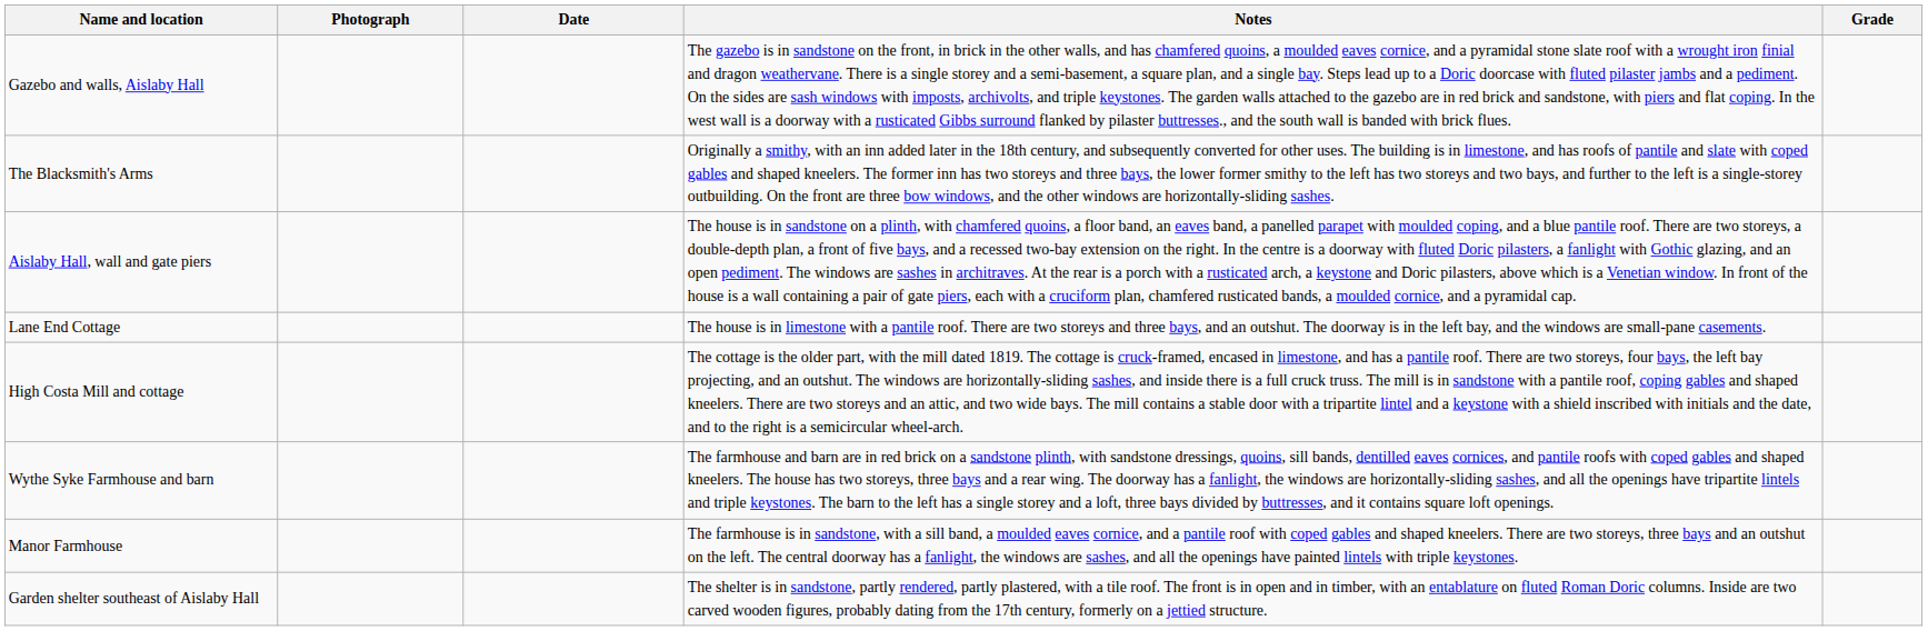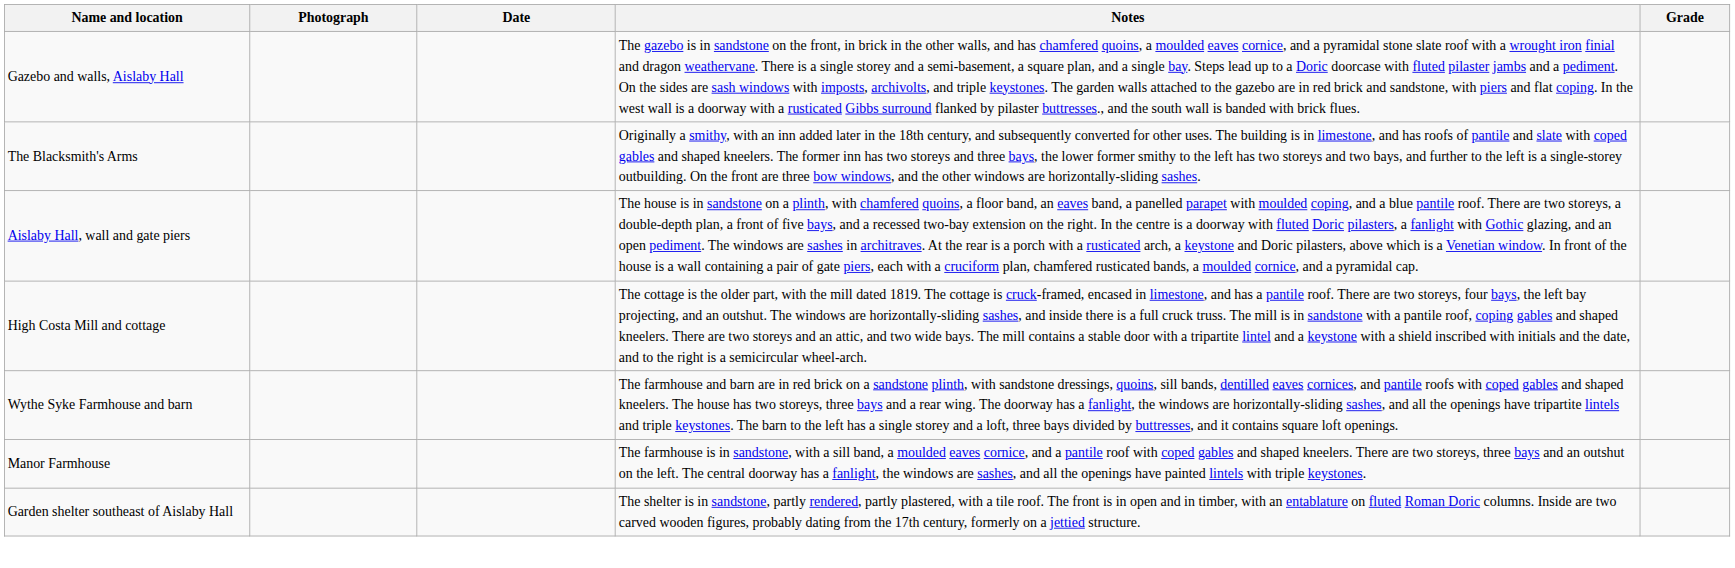 <table class="wikitable sortable plainrowheaders" style="width:100%; border:0px; text-align:left; line-height:150%">
 <tr>
 <th scope="col"  style="width:150px">Name and location</th>
 <th scope="col"  style="width:100px" class="unsortable">Photograph</th>
 <th scope="col"  style="width:120px">Date</th>
 <th scope="col"  style="width:650px" class="unsortable">Notes</th>
 <th scope="col"  style="width:50px">Grade</th>
 </tr>
 <tr>
 <td>Gazebo and walls, <a href='#'>Aislaby Hall</a><br><small></small></td>
 <td></td>
 <td align="center"></td>
 <td>The <a href='#'>gazebo</a> is in <a href='#'>sandstone</a> on the front, in brick in the other walls, and has <a href='#'>chamfered</a> <a href='#'>quoins</a>, a <a href='#'>moulded</a> <a href='#'>eaves</a> <a href='#'>cornice</a>, and a pyramidal stone slate roof with a <a href='#'>wrought iron</a> <a href='#'>finial</a> and dragon <a href='#'>weathervane</a>.  There is a single storey and a semi-basement, a square plan, and a single <a href='#'>bay</a>.  Steps lead up to a <a href='#'>Doric</a> doorcase with <a href='#'>fluted</a> <a href='#'>pilaster</a> <a href='#'>jambs</a> and a <a href='#'>pediment</a>.  On the sides are <a href='#'>sash windows</a> with <a href='#'>imposts</a>, <a href='#'>archivolts</a>, and triple <a href='#'>keystones</a>.  The garden walls attached to the gazebo are in red brick and sandstone, with <a href='#'>piers</a> and flat <a href='#'>coping</a>.  In the west wall is a doorway with a <a href='#'>rusticated</a> <a href='#'>Gibbs surround</a> flanked by pilaster <a href='#'>buttresses</a>., and the south wall is banded with brick flues.</td>
 <td align="center" ></td>
 </tr>
 <tr>
 <td>The Blacksmith's Arms<br><small></small></td>
 <td></td>
 <td align="center"></td>
 <td>Originally a <a href='#'>smithy</a>, with an inn added later in the 18th century, and subsequently converted for other uses.  The building is in <a href='#'>limestone</a>, and has roofs of <a href='#'>pantile</a> and <a href='#'>slate</a> with <a href='#'>coped</a> <a href='#'>gables</a> and shaped kneelers.  The former inn has two storeys and three <a href='#'>bays</a>, the lower former smithy to the left has two storeys and two bays, and further to the left is a single-storey outbuilding.  On the front are three <a href='#'>bow windows</a>, and the other windows are horizontally-sliding <a href='#'>sashes</a>.</td>
 <td align="center" ></td>
 </tr>
 <tr>
 <td><a href='#'>Aislaby Hall</a>, wall and gate piers<br><small></small></td>
 <td></td>
 <td align="center"></td>
 <td>The house is in <a href='#'>sandstone</a> on a <a href='#'>plinth</a>, with <a href='#'>chamfered</a> <a href='#'>quoins</a>, a floor band, an <a href='#'>eaves</a> band, a panelled <a href='#'>parapet</a> with <a href='#'>moulded</a> <a href='#'>coping</a>, and a blue <a href='#'>pantile</a> roof.  There are two storeys, a double-depth plan, a front of five <a href='#'>bays</a>, and a recessed two-bay extension on the right.  In the centre is a doorway with <a href='#'>fluted</a> <a href='#'>Doric</a> <a href='#'>pilasters</a>, a <a href='#'>fanlight</a> with <a href='#'>Gothic</a> glazing, and an open <a href='#'>pediment</a>.  The windows are <a href='#'>sashes</a> in <a href='#'>architraves</a>.  At the rear is a porch with a <a href='#'>rusticated</a> arch, a <a href='#'>keystone</a> and Doric pilasters, above which is a <a href='#'>Venetian window</a>.  In front of the house is a wall containing a pair of gate <a href='#'>piers</a>, each with a <a href='#'>cruciform</a> plan, chamfered rusticated bands, a <a href='#'>moulded</a> <a href='#'>cornice</a>, and a pyramidal cap.</td>
-<td align="center" ></td>
-</tr>
-<tr>
-<td>Lane End Cottage<br><small></small></td>
-<td></td>
-<td align="center"></td>
-<td>The house is in <a href='#'>limestone</a> with a <a href='#'>pantile</a> roof.  There are two storeys and three <a href='#'>bays</a>, and an outshut.  The doorway is in the left bay, and the windows are small-pane <a href='#'>casements</a>.</td>
 <td align="center" ></td>
 </tr>
 <tr>
 <td>High Costa Mill and cottage<br><small></small></td>
 <td></td>
 <td align="center"></td>
 <td>The cottage is the older part, with the mill dated 1819.  The cottage is <a href='#'>cruck</a>-framed, encased in <a href='#'>limestone</a>, and has a <a href='#'>pantile</a> roof.  There are two storeys, four <a href='#'>bays</a>, the left bay projecting, and an outshut.  The windows are horizontally-sliding <a href='#'>sashes</a>, and inside there is a full cruck truss.  The mill is in <a href='#'>sandstone</a> with a pantile roof, <a href='#'>coping</a> <a href='#'>gables</a> and shaped kneelers.  There are two storeys and an attic, and two wide bays.  The mill contains a stable door with a tripartite <a href='#'>lintel</a> and a <a href='#'>keystone</a> with a shield inscribed with initials and the date, and to the right is a semicircular wheel-arch.</td>
 <td align="center" ></td>
 </tr>
 <tr>
 <td>Wythe Syke Farmhouse and barn<br><small></small></td>
 <td></td>
 <td align="center"></td>
 <td>The farmhouse and barn are in red brick on a <a href='#'>sandstone</a> <a href='#'>plinth</a>, with sandstone dressings, <a href='#'>quoins</a>, sill bands, <a href='#'>dentilled</a> <a href='#'>eaves</a> <a href='#'>cornices</a>, and <a href='#'>pantile</a> roofs with <a href='#'>coped</a> <a href='#'>gables</a> and shaped kneelers.  The house has two storeys, three <a href='#'>bays</a> and a rear wing.  The doorway has a <a href='#'>fanlight</a>, the windows are horizontally-sliding <a href='#'>sashes</a>, and all the openings have tripartite <a href='#'>lintels</a> and triple <a href='#'>keystones</a>.  The barn to the left has a single storey and a loft, three bays divided by <a href='#'>buttresses</a>, and it contains square loft openings.</td>
 <td align="center" ></td>
 </tr>
 <tr>
 <td>Manor Farmhouse<br><small></small></td>
 <td></td>
 <td align="center"></td>
 <td>The farmhouse is in <a href='#'>sandstone</a>, with a sill band, a <a href='#'>moulded</a> <a href='#'>eaves</a> <a href='#'>cornice</a>, and a <a href='#'>pantile</a> roof with <a href='#'>coped</a> <a href='#'>gables</a> and shaped kneelers.  There are two storeys, three <a href='#'>bays</a> and an outshut on the left.  The central doorway has a <a href='#'>fanlight</a>, the windows are <a href='#'>sashes</a>, and all the openings have painted <a href='#'>lintels</a> with triple <a href='#'>keystones</a>.</td>
 <td align="center" ></td>
 </tr>
 <tr>
 <td>Garden shelter southeast of Aislaby Hall<br><small></small></td>
 <td></td>
 <td align="center"></td>
 <td>The shelter is in <a href='#'>sandstone</a>, partly <a href='#'>rendered</a>, partly plastered, with a tile roof.  The front is in open and in timber, with an <a href='#'>entablature</a> on <a href='#'>fluted</a> <a href='#'>Roman Doric</a> columns.  Inside are two carved wooden figures, probably dating from the 17th century, formerly on a <a href='#'>jettied</a> structure.</td>
 <td align="center" ></td>
 </tr>
 <tr>
 </tr>
 </table>
